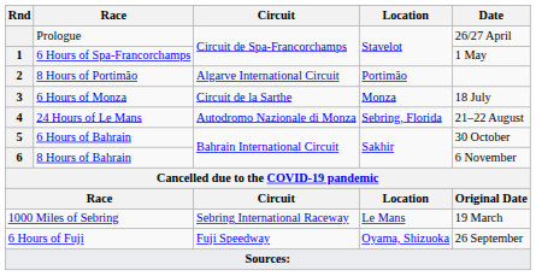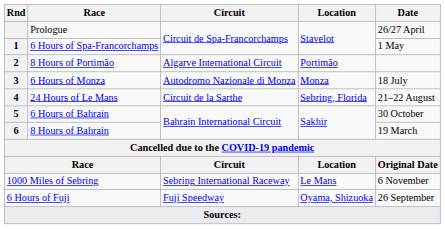 <table class="wikitable" style="font-size: 90%;">
 <tr>
 <th>Rnd</th>
 <th>Race</th>
 <th>Circuit</th>
 <th>Location</th>
 <th>Date</th>
 </tr>
 <tr>
 <th></th>
 <td>Prologue</td>
 <td rowspan="2"><a href='#'>Circuit de Spa-Francorchamps</a></td>
 <td rowspan="2"> <a href='#'>Stavelot</a></td>
 <td>26/27 April</td>
 </tr>
 <tr>
 <th>1</th>
 <td><a href='#'>6 Hours of Spa-Francorchamps</a></td>
 <td>1 May</td>
 </tr>
 <tr>
 <th>2</th>
 <td><a href='#'>8 Hours of Portimão</a></td>
 <td><a href='#'>Algarve International Circuit</a></td>
 <td> <a href='#'>Portimão</a></td>
 <td></td>
 </tr>
 <tr>
 <th>3</th>
 <td><a href='#'>6 Hours of Monza</a></td>
-<td><a href='#'>Circuit de la Sarthe</a></td>
+<td><a href='#'>Autodromo Nazionale di Monza</a></td>
 <td> <a href='#'>Monza</a></td>
 <td>18 July</td>
 </tr>
 <tr>
 <th>4</th>
 <td><a href='#'>24 Hours of Le Mans</a></td>
-<td><a href='#'>Autodromo Nazionale di Monza</a></td>
+<td><a href='#'>Circuit de la Sarthe</a></td>
 <td> <a href='#'>Sebring, Florida</a></td>
 <td>21–22 August</td>
 </tr>
 <tr>
 <th>5</th>
 <td><a href='#'>6 Hours of Bahrain</a></td>
 <td rowspan="2"><a href='#'>Bahrain International Circuit</a></td>
 <td rowspan="2"> <a href='#'>Sakhir</a></td>
 <td>30 October</td>
 </tr>
 <tr>
 <th>6</th>
 <td><a href='#'>8 Hours of Bahrain</a></td>
-<td>6 November</td>
+<td>19 March</td>
 </tr>
 <tr>
 <th colspan=5>Cancelled due to the <a href='#'>COVID-19 pandemic</a></th>
 </tr>
 <tr>
 <th colspan="2">Race</th>
 <th align =center>Circuit</th>
 <th align =center>Location</th>
 <th>Original Date</th>
 </tr>
 <tr>
 <td colspan="2"><a href='#'>1000 Miles of Sebring</a></td>
 <td><a href='#'>Sebring International Raceway</a></td>
 <td> <a href='#'>Le Mans</a></td>
-<td>19 March</td>
+<td>6 November</td>
 </tr>
 <tr>
 <td colspan="2"><a href='#'>6 Hours of Fuji</a></td>
 <td><a href='#'>Fuji Speedway</a></td>
 <td> <a href='#'>Oyama, Shizuoka</a></td>
 <td>26 September</td>
 </tr>
 <tr class="sortbottom">
 <td colspan="5" style="background-color:#EAECF0;text-align:center"><strong>Sources:</strong></td>
 </tr>
 </table>
